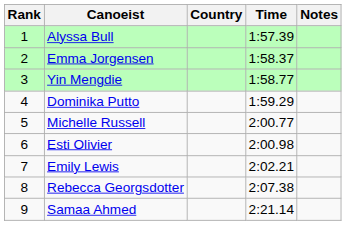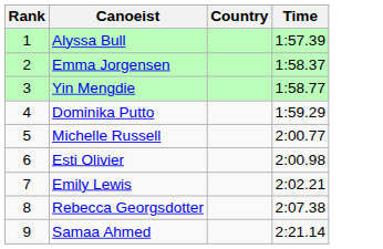 <table class="wikitable" style="text-align:center">
 <tr>
 <th>Rank</th>
 <th>Canoeist</th>
 <th>Country</th>
 <th>Time</th>
-<th>Notes</th>
 </tr>
 <tr bgcolor=bbffbb>
 <td>1</td>
 <td align="left"><a href='#'>Alyssa Bull</a></td>
 <td align="left"></td>
 <td>1:57.39</td>
-<td></td>
 </tr>
 <tr bgcolor=bbffbb>
 <td>2</td>
 <td align="left"><a href='#'>Emma Jorgensen</a></td>
 <td align="left"></td>
 <td>1:58.37</td>
-<td></td>
 </tr>
 <tr bgcolor=bbffbb>
 <td>3</td>
 <td align="left"><a href='#'>Yin Mengdie</a></td>
 <td align="left"></td>
 <td>1:58.77</td>
-<td></td>
 </tr>
 <tr>
 <td>4</td>
 <td align="left"><a href='#'>Dominika Putto</a></td>
 <td align="left"></td>
 <td>1:59.29</td>
-<td></td>
 </tr>
 <tr>
 <td>5</td>
 <td align="left"><a href='#'>Michelle Russell</a></td>
 <td align="left"></td>
 <td>2:00.77</td>
-<td></td>
 </tr>
 <tr>
 <td>6</td>
 <td align="left"><a href='#'>Esti Olivier</a></td>
 <td align="left"></td>
 <td>2:00.98</td>
-<td></td>
 </tr>
 <tr>
 <td>7</td>
 <td align="left"><a href='#'>Emily Lewis</a></td>
 <td align="left"></td>
 <td>2:02.21</td>
-<td></td>
 </tr>
 <tr>
 <td>8</td>
 <td align="left"><a href='#'>Rebecca Georgsdotter</a></td>
 <td align="left"></td>
 <td>2:07.38</td>
-<td></td>
 </tr>
 <tr>
 <td>9</td>
 <td align="left"><a href='#'>Samaa Ahmed</a></td>
 <td align="left"></td>
 <td>2:21.14</td>
-<td></td>
 </tr>
 </table>
